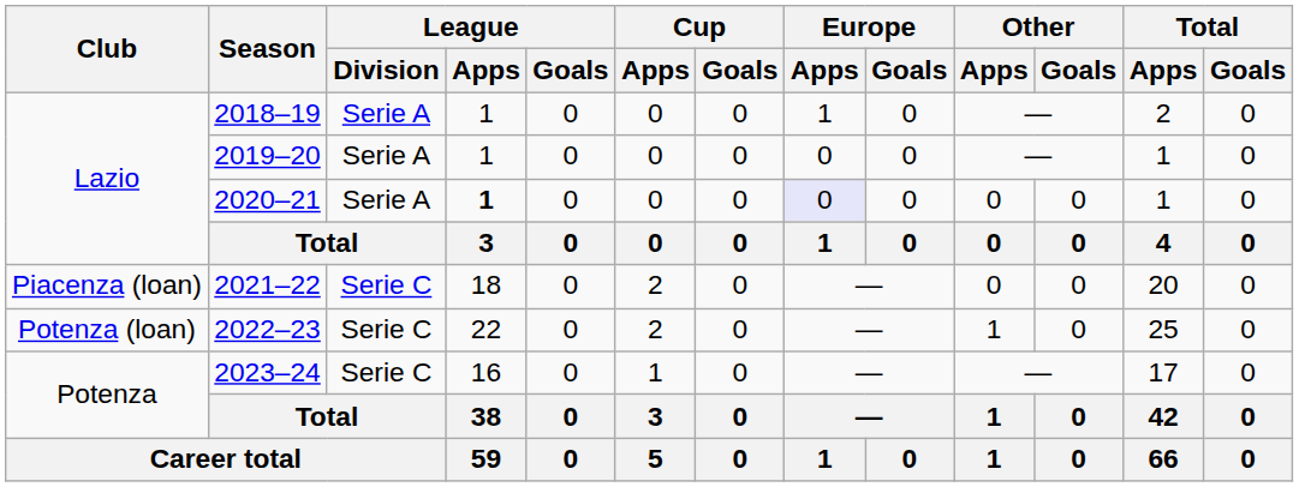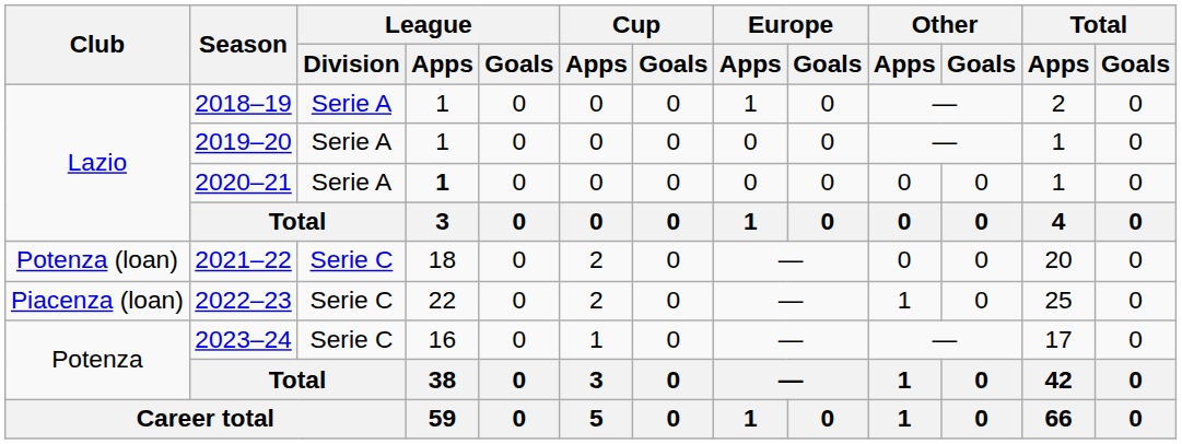 <table class=wikitable style="text-align:center">
 <tr>
 <th rowspan="2">Club</th>
 <th rowspan="2">Season</th>
 <th colspan="3">League</th>
 <th colspan="2">Cup</th>
 <th colspan="2">Europe</th>
 <th colspan="2">Other</th>
 <th colspan="2">Total</th>
 </tr>
 <tr>
 <th>Division</th>
 <th>Apps</th>
 <th>Goals</th>
 <th>Apps</th>
 <th>Goals</th>
 <th>Apps</th>
 <th>Goals</th>
 <th>Apps</th>
 <th>Goals</th>
 <th>Apps</th>
 <th>Goals</th>
 </tr>
 <tr>
 <td rowspan="4"><a href='#'>Lazio</a></td>
 <td><a href='#'>2018–19</a></td>
 <td><a href='#'>Serie A</a></td>
 <td>1</td>
 <td>0</td>
 <td>0</td>
 <td>0</td>
 <td>1</td>
 <td>0</td>
 <td colspan="2">—</td>
 <td>2</td>
 <td>0</td>
 </tr>
 <tr>
 <td><a href='#'>2019–20</a></td>
 <td>Serie A</td>
 <td>1</td>
 <td>0</td>
 <td>0</td>
 <td>0</td>
 <td>0</td>
 <td>0</td>
 <td colspan="2">—</td>
 <td>1</td>
 <td>0</td>
 </tr>
 <tr>
 <td><a href='#'>2020–21</a></td>
 <td>Serie A</td>
 <td><strong>1</strong></td>
 <td>0</td>
 <td>0</td>
 <td>0</td>
-<td style="background: lavender;">0</td>
+<td>0</td>
 <td>0</td>
 <td>0</td>
 <td>0</td>
 <td>1</td>
 <td>0</td>
 </tr>
 <tr>
 <th colspan=2>Total</th>
 <th>3</th>
 <th>0</th>
 <th>0</th>
 <th>0</th>
 <th>1</th>
 <th>0</th>
 <th>0</th>
 <th>0</th>
 <th>4</th>
 <th>0</th>
 </tr>
 <tr>
-<td><a href='#'>Piacenza</a> (loan)</td>
+<td><a href='#'>Potenza</a> (loan)</td>
 <td><a href='#'>2021–22</a></td>
 <td><a href='#'>Serie C</a></td>
 <td>18</td>
 <td>0</td>
 <td>2</td>
 <td>0</td>
 <td colspan="2">—</td>
 <td>0</td>
 <td>0</td>
 <td>20</td>
 <td>0</td>
 </tr>
 <tr>
-<td><a href='#'>Potenza</a> (loan)</td>
+<td><a href='#'>Piacenza</a> (loan)</td>
 <td><a href='#'>2022–23</a></td>
 <td>Serie C</td>
 <td>22</td>
 <td>0</td>
 <td>2</td>
 <td>0</td>
 <td colspan="2">—</td>
 <td>1</td>
 <td>0</td>
 <td>25</td>
 <td>0</td>
 </tr>
 <tr>
 <td rowspan="2">Potenza</td>
 <td><a href='#'>2023–24</a></td>
 <td>Serie C</td>
 <td>16</td>
 <td>0</td>
 <td>1</td>
 <td>0</td>
 <td colspan="2">—</td>
 <td colspan="2">—</td>
 <td>17</td>
 <td>0</td>
 </tr>
 <tr>
 <th colspan="2">Total</th>
 <th>38</th>
 <th>0</th>
 <th>3</th>
 <th>0</th>
 <th colspan="2">—</th>
 <th>1</th>
 <th>0</th>
 <th>42</th>
 <th>0</th>
 </tr>
 <tr>
 <th colspan="3">Career total</th>
 <th>59</th>
 <th>0</th>
 <th>5</th>
 <th>0</th>
 <th>1</th>
 <th>0</th>
 <th>1</th>
 <th>0</th>
 <th>66</th>
 <th>0</th>
 </tr>
 </table>
